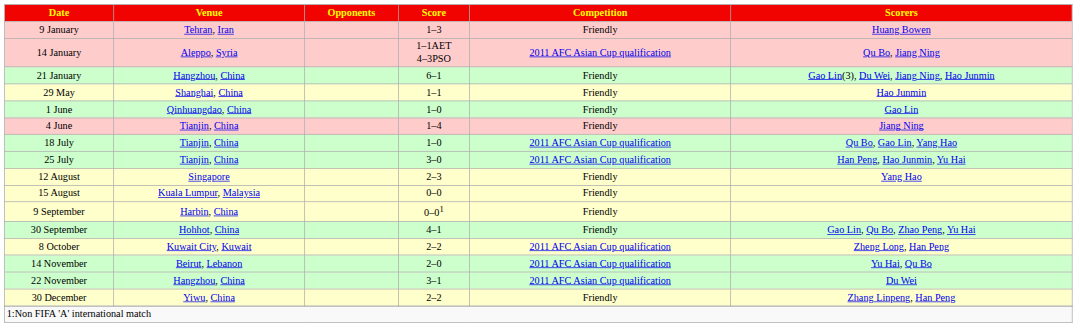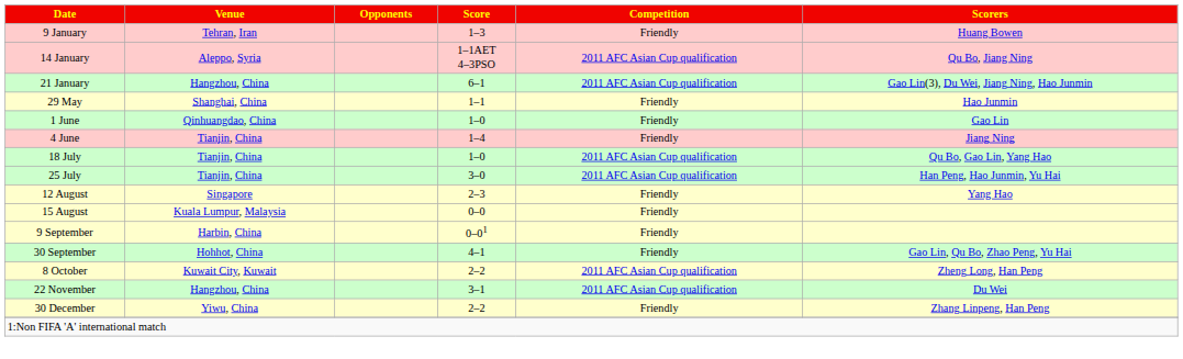 <table width=95% class="wikitable" style="text-align: center; font-size: 90%">
 <tr bgcolor=#F00300 style="color:yellow">
 <td><strong>Date</strong></td>
 <td><strong>Venue</strong></td>
 <td><strong>Opponents</strong></td>
 <td><strong>Score</strong></td>
 <td><strong>Competition</strong></td>
 <td><strong>Scorers</strong></td>
 </tr>
 <tr bgcolor=#FFCCCC>
 <td>9 January</td>
 <td><a href='#'>Tehran</a>, <a href='#'>Iran</a></td>
 <td></td>
 <td>1–3</td>
 <td>Friendly</td>
 <td><a href='#'>Huang Bowen</a></td>
 </tr>
 <tr bgcolor=#FFCCCC>
 <td>14 January</td>
 <td><a href='#'>Aleppo</a>, <a href='#'>Syria</a></td>
 <td></td>
 <td>1–1AET<br>4–3PSO</td>
 <td><a href='#'>2011 AFC Asian Cup qualification</a></td>
 <td><a href='#'>Qu Bo</a>, <a href='#'>Jiang Ning</a></td>
 </tr>
 <tr bgcolor=#CCFFCC>
 <td>21 January</td>
 <td><a href='#'>Hangzhou</a>, <a href='#'>China</a></td>
 <td></td>
 <td>6–1</td>
-<td>Friendly</td>
+<td><a href='#'>2011 AFC Asian Cup qualification</a></td>
 <td><a href='#'>Gao Lin</a>(3), <a href='#'>Du Wei</a>, <a href='#'>Jiang Ning</a>, <a href='#'>Hao Junmin</a></td>
 </tr>
 <tr bgcolor=#FFFFCC>
 <td>29 May</td>
 <td><a href='#'>Shanghai</a>, <a href='#'>China</a></td>
 <td></td>
 <td>1–1</td>
 <td>Friendly</td>
 <td><a href='#'>Hao Junmin</a></td>
 </tr>
 <tr bgcolor=#CCFFCC>
 <td>1 June</td>
 <td><a href='#'>Qinhuangdao</a>, <a href='#'>China</a></td>
 <td></td>
 <td>1–0</td>
 <td>Friendly</td>
 <td><a href='#'>Gao Lin</a></td>
 </tr>
 <tr bgcolor=#FFCCCC>
 <td>4 June</td>
 <td><a href='#'>Tianjin</a>, <a href='#'>China</a></td>
 <td></td>
 <td>1–4</td>
 <td>Friendly</td>
 <td><a href='#'>Jiang Ning</a></td>
 </tr>
 <tr bgcolor=#CCFFCC>
 <td>18 July</td>
 <td><a href='#'>Tianjin</a>, <a href='#'>China</a></td>
 <td></td>
 <td>1–0</td>
 <td><a href='#'>2011 AFC Asian Cup qualification</a></td>
 <td><a href='#'>Qu Bo</a>, <a href='#'>Gao Lin</a>, <a href='#'>Yang Hao</a></td>
 </tr>
 <tr bgcolor=#CCFFCC>
 <td>25 July</td>
 <td><a href='#'>Tianjin</a>, <a href='#'>China</a></td>
 <td></td>
 <td>3–0</td>
 <td><a href='#'>2011 AFC Asian Cup qualification</a></td>
 <td><a href='#'>Han Peng</a>, <a href='#'>Hao Junmin</a>, <a href='#'>Yu Hai</a></td>
 </tr>
 <tr bgcolor=#FFFFCC>
 <td>12 August</td>
 <td><a href='#'>Singapore</a></td>
 <td></td>
 <td>2–3</td>
 <td>Friendly</td>
 <td><a href='#'>Yang Hao</a></td>
 </tr>
 <tr bgcolor=#FFFFCC>
 <td>15 August</td>
 <td><a href='#'>Kuala Lumpur</a>, <a href='#'>Malaysia</a></td>
 <td></td>
 <td>0–0</td>
 <td>Friendly</td>
 <td></td>
 </tr>
 <tr bgcolor=#FFFFCC>
 <td>9 September</td>
 <td><a href='#'>Harbin</a>, <a href='#'>China</a></td>
 <td></td>
 <td>0–0<sup>1</sup></td>
 <td>Friendly</td>
 <td></td>
 </tr>
 <tr bgcolor=#CCFFCC>
 <td>30 September</td>
 <td><a href='#'>Hohhot</a>, <a href='#'>China</a></td>
 <td></td>
 <td>4–1</td>
 <td>Friendly</td>
 <td><a href='#'>Gao Lin</a>, <a href='#'>Qu Bo</a>, <a href='#'>Zhao Peng</a>, <a href='#'>Yu Hai</a></td>
 </tr>
 <tr bgcolor=#FFFFCC>
 <td>8 October</td>
 <td><a href='#'>Kuwait City</a>, <a href='#'>Kuwait</a></td>
 <td></td>
 <td>2–2</td>
 <td><a href='#'>2011 AFC Asian Cup qualification</a></td>
 <td><a href='#'>Zheng Long</a>, <a href='#'>Han Peng</a></td>
 </tr>
 <tr bgcolor=#CCFFCC>
-<td>14 November</td>
-<td><a href='#'>Beirut</a>, <a href='#'>Lebanon</a></td>
-<td></td>
-<td>2–0</td>
-<td><a href='#'>2011 AFC Asian Cup qualification</a></td>
-<td><a href='#'>Yu Hai</a>, <a href='#'>Qu Bo</a></td>
-</tr>
-<tr bgcolor=#CCFFCC>
 <td>22 November</td>
 <td><a href='#'>Hangzhou</a>, <a href='#'>China</a></td>
 <td></td>
 <td>3–1</td>
 <td><a href='#'>2011 AFC Asian Cup qualification</a></td>
 <td><a href='#'>Du Wei</a></td>
 </tr>
 <tr bgcolor=#FFFFCC>
 <td>30 December</td>
 <td><a href='#'>Yiwu</a>, <a href='#'>China</a></td>
 <td></td>
 <td>2–2</td>
 <td>Friendly</td>
 <td><a href='#'>Zhang Linpeng</a>, <a href='#'>Han Peng</a></td>
 </tr>
 <tr>
 </tr>
 <tr>
 <td colspan=6 align=left>1:Non FIFA 'A' international match</td>
 </tr>
 </table>
